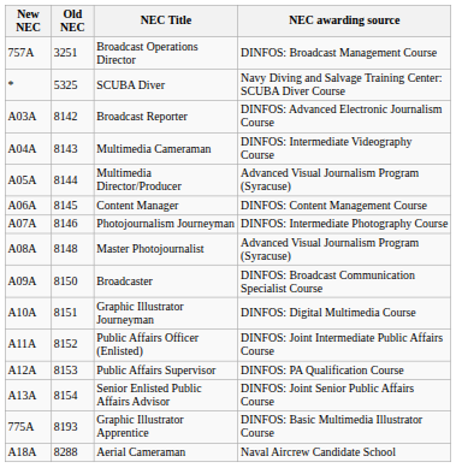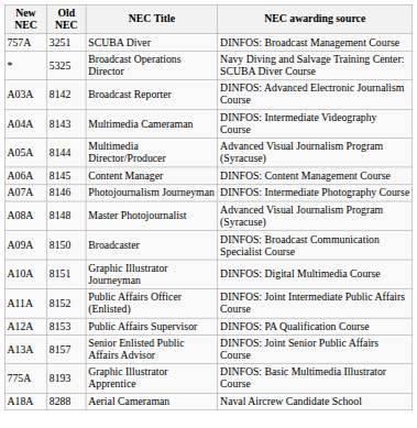 <table class="wikitable">
 <tr>
 <th>New NEC</th>
 <th>Old NEC</th>
 <th>NEC Title</th>
 <th>NEC awarding source</th>
 </tr>
 <tr>
 <td>757A</td>
 <td>3251</td>
-<td>Broadcast Operations Director</td>
+<td>SCUBA Diver</td>
 <td>DINFOS: Broadcast Management Course</td>
 </tr>
 <tr>
 <td>*</td>
 <td>5325</td>
-<td>SCUBA Diver</td>
+<td>Broadcast Operations Director</td>
 <td>Navy Diving and Salvage Training Center: SCUBA Diver Course</td>
 </tr>
 <tr>
 <td>A03A</td>
 <td>8142</td>
 <td>Broadcast Reporter</td>
 <td>DINFOS: Advanced Electronic Journalism Course</td>
 </tr>
 <tr>
 <td>A04A</td>
 <td>8143</td>
 <td>Multimedia Cameraman</td>
 <td>DINFOS: Intermediate Videography Course</td>
 </tr>
 <tr>
 <td>A05A</td>
 <td>8144</td>
 <td>Multimedia Director/Producer</td>
 <td>Advanced Visual Journalism Program (Syracuse)</td>
 </tr>
 <tr>
 <td>A06A</td>
 <td>8145</td>
 <td>Content Manager</td>
 <td>DINFOS: Content Management Course</td>
 </tr>
 <tr>
 <td>A07A</td>
 <td>8146</td>
 <td>Photojournalism Journeyman</td>
 <td>DINFOS: Intermediate Photography Course</td>
 </tr>
 <tr>
 <td>A08A</td>
 <td>8148</td>
 <td>Master Photojournalist</td>
 <td>Advanced Visual Journalism Program (Syracuse)</td>
 </tr>
 <tr>
 <td>A09A</td>
 <td>8150</td>
 <td>Broadcaster</td>
 <td>DINFOS: Broadcast Communication Specialist Course</td>
 </tr>
 <tr>
 <td>A10A</td>
 <td>8151</td>
 <td>Graphic Illustrator Journeyman</td>
 <td>DINFOS: Digital Multimedia Course</td>
 </tr>
 <tr>
 <td>A11A</td>
 <td>8152</td>
 <td>Public Affairs Officer (Enlisted)</td>
 <td>DINFOS: Joint Intermediate Public Affairs Course</td>
 </tr>
 <tr>
 <td>A12A</td>
 <td>8153</td>
 <td>Public Affairs Supervisor</td>
 <td>DINFOS: PA Qualification Course</td>
 </tr>
 <tr>
 <td>A13A</td>
-<td>8154</td>
+<td>8157</td>
 <td>Senior Enlisted Public Affairs Advisor</td>
 <td>DINFOS: Joint Senior Public Affairs Course</td>
 </tr>
 <tr>
 <td>775A</td>
 <td>8193</td>
 <td>Graphic Illustrator Apprentice</td>
 <td>DINFOS: Basic Multimedia Illustrator Course</td>
 </tr>
 <tr>
 <td>A18A</td>
 <td>8288</td>
 <td>Aerial Cameraman</td>
 <td>Naval Aircrew Candidate School</td>
 </tr>
 </table>
